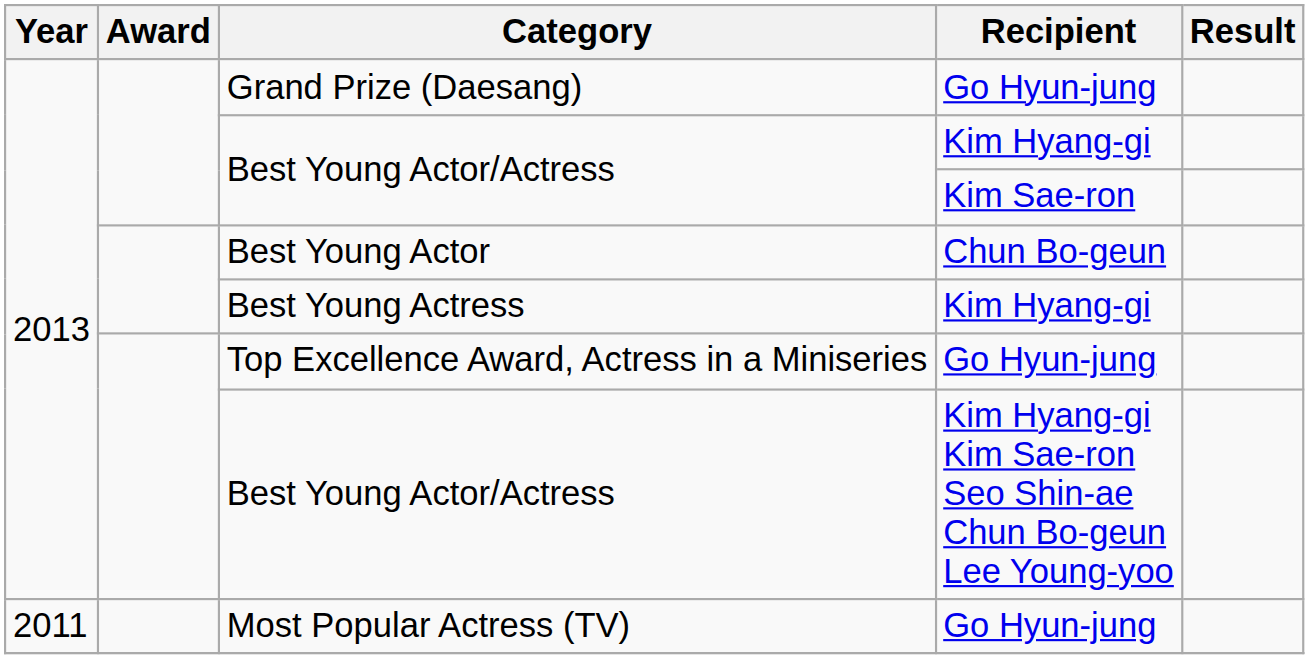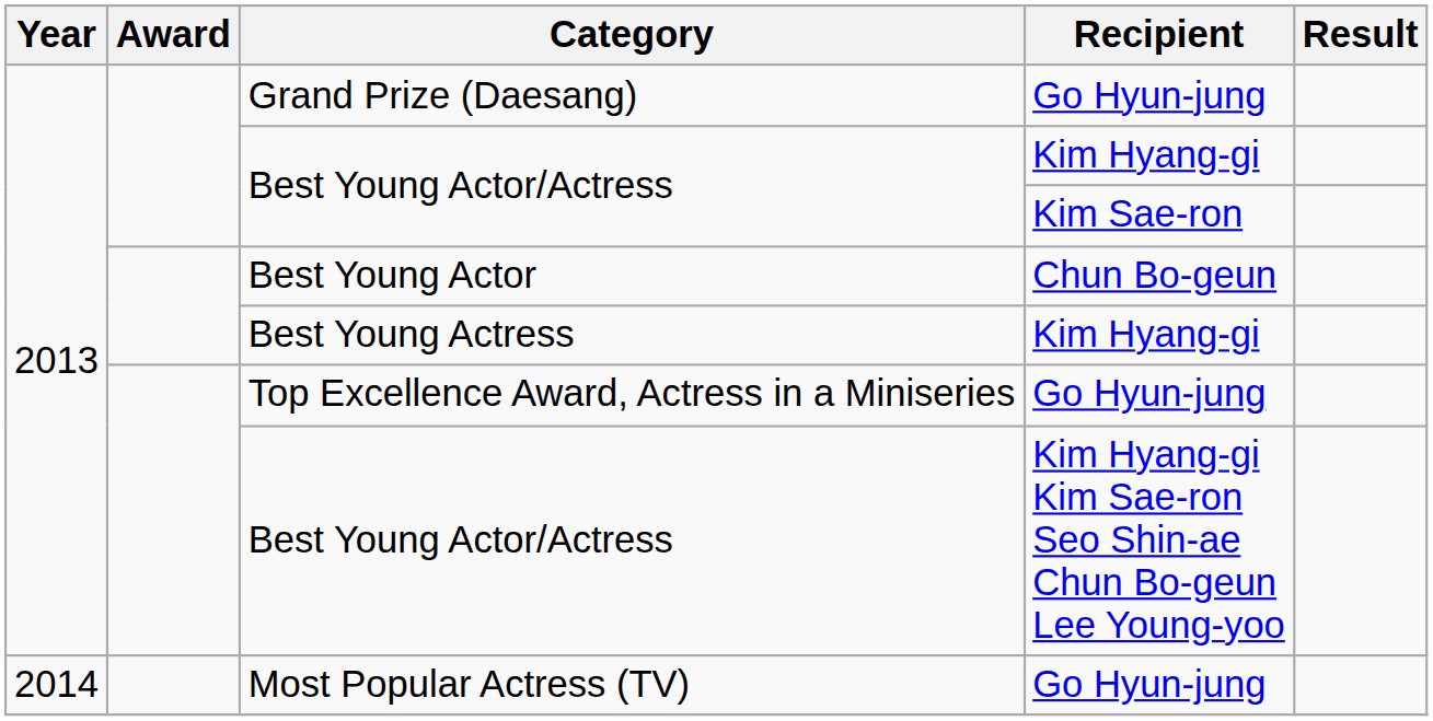 <table class="wikitable">
 <tr>
 <th>Year</th>
 <th>Award</th>
 <th>Category</th>
 <th>Recipient</th>
 <th>Result</th>
 </tr>
 <tr>
 <td rowspan=7>2013</td>
 <td rowspan=3></td>
 <td>Grand Prize (Daesang)</td>
 <td><a href='#'>Go Hyun-jung</a></td>
 <td></td>
 </tr>
 <tr>
 <td rowspan=2>Best Young Actor/Actress</td>
 <td><a href='#'>Kim Hyang-gi</a></td>
 <td></td>
 </tr>
 <tr>
 <td><a href='#'>Kim Sae-ron</a></td>
 <td></td>
 </tr>
 <tr>
 <td rowspan=2></td>
 <td>Best Young Actor</td>
 <td><a href='#'>Chun Bo-geun</a></td>
 <td></td>
 </tr>
 <tr>
 <td>Best Young Actress</td>
 <td><a href='#'>Kim Hyang-gi</a></td>
 <td></td>
 </tr>
 <tr>
 <td rowspan=2></td>
 <td>Top Excellence Award, Actress in a Miniseries</td>
 <td><a href='#'>Go Hyun-jung</a></td>
 <td></td>
 </tr>
 <tr>
 <td>Best Young Actor/Actress</td>
 <td><a href='#'>Kim Hyang-gi</a> <br> <a href='#'>Kim Sae-ron</a> <br> <a href='#'>Seo Shin-ae</a> <br> <a href='#'>Chun Bo-geun</a> <br> <a href='#'>Lee Young-yoo</a></td>
 <td></td>
 </tr>
 <tr>
-<td>2011</td>
+<td>2014</td>
 <td></td>
 <td>Most Popular Actress (TV)</td>
 <td><a href='#'>Go Hyun-jung</a></td>
 <td></td>
 </tr>
 <tr>
 </tr>
 </table>
